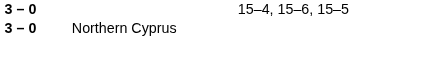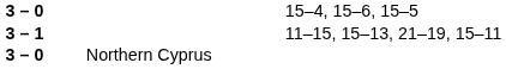 <table width=100% cellspacing=1>
 <tr>
 <th width=20%></th>
 <th width=12%></th>
 <th width=20%></th>
 <th width=33%></th>
 <td></td>
 </tr>
 <tr style=font-size:95%>
 <td align=right><strong></strong></td>
 <td align=center><strong>3 – 0</strong></td>
 <td></td>
 <td>15–4, 15–6, 15–5</td>
 <td></td>
 </tr>
 <tr style=font-size:95%>
 <td align=right><strong></strong></td>
+<td align=center><strong>3 – 1</strong></td>
+<td></td>
+<td>11–15, 15–13, 21–19, 15–11</td>
+<td></td>
+</tr>
+<tr style=font-size:95%>
+<td align=right><strong></strong></td>
 <td align=center><strong>3 – 0</strong></td>
 <td> Northern Cyprus</td>
 <td></td>
 </tr>
 </table>
